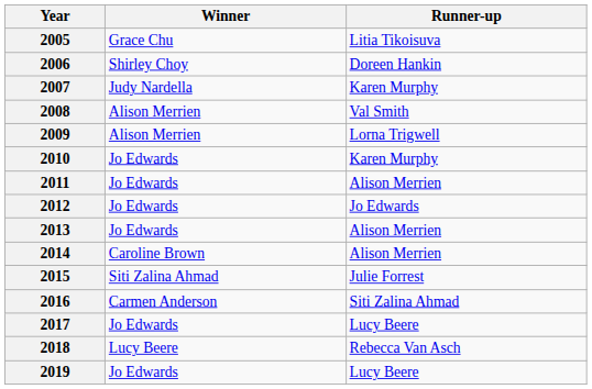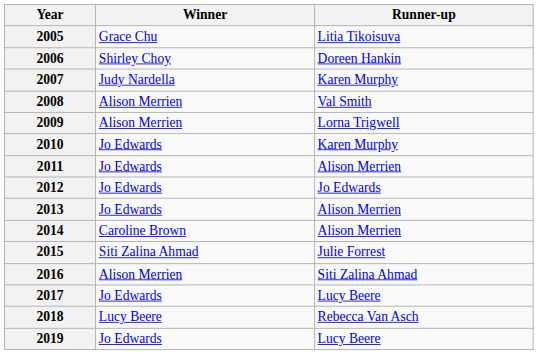 <table class="wikitable">
 <tr>
 <th width=100>Year</th>
 <th width=250>Winner</th>
 <th width=250>Runner-up</th>
 </tr>
 <tr>
 <th>2005</th>
 <td> <a href='#'>Grace Chu</a></td>
 <td> <a href='#'>Litia Tikoisuva</a></td>
 </tr>
 <tr>
 <th>2006</th>
 <td> <a href='#'>Shirley Choy</a></td>
 <td> <a href='#'>Doreen Hankin</a></td>
 </tr>
 <tr>
 <th>2007</th>
 <td> <a href='#'>Judy Nardella</a></td>
 <td> <a href='#'>Karen Murphy</a></td>
 </tr>
 <tr>
 <th>2008</th>
 <td> <a href='#'>Alison Merrien</a></td>
 <td> <a href='#'>Val Smith</a></td>
 </tr>
 <tr>
 <th>2009</th>
 <td> <a href='#'>Alison Merrien</a></td>
 <td> <a href='#'>Lorna Trigwell</a></td>
 </tr>
 <tr>
 <th>2010</th>
 <td> <a href='#'>Jo Edwards</a></td>
 <td> <a href='#'>Karen Murphy</a></td>
 </tr>
 <tr>
 <th>2011</th>
 <td> <a href='#'>Jo Edwards</a></td>
 <td> <a href='#'>Alison Merrien</a></td>
 </tr>
 <tr>
 <th>2012</th>
 <td> <a href='#'>Jo Edwards</a></td>
 <td> <a href='#'>Jo Edwards</a></td>
 </tr>
 <tr>
 <th>2013</th>
 <td> <a href='#'>Jo Edwards</a></td>
 <td> <a href='#'>Alison Merrien</a></td>
 </tr>
 <tr>
 <th>2014</th>
 <td> <a href='#'>Caroline Brown</a></td>
 <td> <a href='#'>Alison Merrien</a></td>
 </tr>
 <tr>
 <th>2015</th>
 <td> <a href='#'>Siti Zalina Ahmad</a></td>
 <td> <a href='#'>Julie Forrest</a></td>
 </tr>
 <tr>
 <th>2016</th>
-<td> <a href='#'>Carmen Anderson</a></td>
+<td> <a href='#'>Alison Merrien</a></td>
 <td> <a href='#'>Siti Zalina Ahmad</a></td>
 </tr>
 <tr>
 <th>2017</th>
 <td> <a href='#'>Jo Edwards</a></td>
 <td> <a href='#'>Lucy Beere</a></td>
 </tr>
 <tr>
 <th>2018</th>
 <td> <a href='#'>Lucy Beere</a></td>
 <td> <a href='#'>Rebecca Van Asch</a></td>
 </tr>
 <tr>
 <th>2019</th>
 <td> <a href='#'>Jo Edwards</a></td>
 <td> <a href='#'>Lucy Beere</a></td>
 </tr>
 </table>
